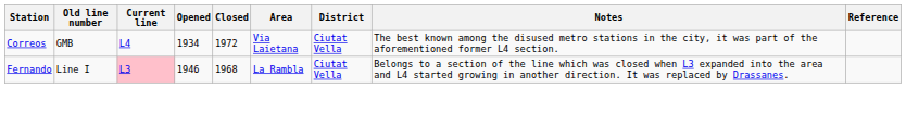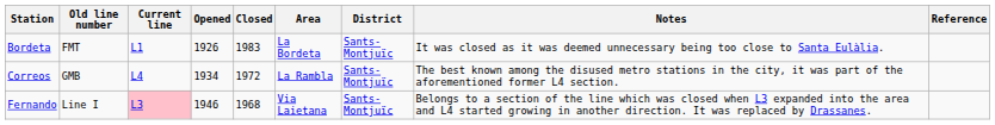 <table class="wikitable sortable">
 <tr>
 <th>Station</th>
 <th>Old line number</th>
 <th>Current line</th>
 <th>Opened</th>
 <th>Closed</th>
 <th>Area</th>
 <th>District</th>
 <th>Notes</th>
 <th>Reference</th>
 </tr>
 <tr>
+<td><a href='#'>Bordeta</a></td>
+<td>FMT</td>
+<td><a href='#'>L1</a></td>
+<td>1926</td>
+<td>1983</td>
+<td><a href='#'>La Bordeta</a></td>
+<td><a href='#'>Sants-Montjuïc</a></td>
+<td>It was closed as it was deemed unnecessary being too close to <a href='#'>Santa Eulàlia</a>.</td>
+<td></td>
+</tr>
+<tr>
 <td><a href='#'>Correos</a></td>
 <td>GMB</td>
 <td><a href='#'>L4</a></td>
 <td>1934</td>
 <td>1972</td>
-<td><a href='#'>Via Laietana</a></td>
-<td><a href='#'>Ciutat Vella</a></td>
+<td><a href='#'>La Rambla</a></td>
+<td><a href='#'>Sants-Montjuïc</a></td>
 <td>The best known among the disused metro stations in the city, it was part of the aforementioned former L4 section.</td>
 <td></td>
 </tr>
 <tr>
 <td><a href='#'>Fernando</a></td>
 <td>Line I</td>
 <td style="background: pink;"><a href='#'>L3</a></td>
 <td>1946</td>
 <td>1968</td>
-<td><a href='#'>La Rambla</a></td>
-<td><a href='#'>Ciutat Vella</a></td>
+<td><a href='#'>Via Laietana</a></td>
+<td><a href='#'>Sants-Montjuïc</a></td>
 <td>Belongs to a section of the line which was closed when <a href='#'>L3</a> expanded into the area and L4 started growing in another direction. It was replaced by <a href='#'>Drassanes</a>.</td>
 <td></td>
 </tr>
 </table>
